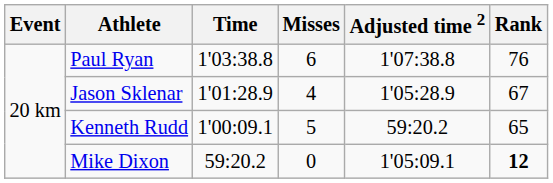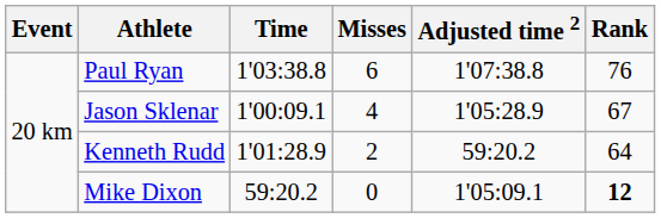 <table class="wikitable" style="font-size:90%">
 <tr>
 <th>Event</th>
 <th>Athlete</th>
 <th>Time</th>
 <th>Misses</th>
 <th>Adjusted time <sup>2</sup></th>
 <th>Rank</th>
 </tr>
 <tr>
 <td rowspan="4">20 km</td>
 <td><a href='#'>Paul Ryan</a></td>
 <td align="center">1'03:38.8</td>
 <td align="center">6</td>
 <td align="center">1'07:38.8</td>
 <td align="center">76</td>
 </tr>
 <tr>
 <td><a href='#'>Jason Sklenar</a></td>
-<td align="center">1'01:28.9</td>
+<td align="center">1'00:09.1</td>
 <td align="center">4</td>
 <td align="center">1'05:28.9</td>
 <td align="center">67</td>
 </tr>
 <tr>
 <td><a href='#'>Kenneth Rudd</a></td>
-<td align="center">1'00:09.1</td>
-<td align="center">5</td>
+<td align="center">1'01:28.9</td>
+<td align="center">2</td>
 <td align="center">59:20.2</td>
-<td align="center">65</td>
+<td align="center">64</td>
 </tr>
 <tr>
 <td><a href='#'>Mike Dixon</a></td>
 <td align="center">59:20.2</td>
 <td align="center">0</td>
 <td align="center">1'05:09.1</td>
 <td align="center"><strong>12</strong></td>
 </tr>
 </table>
